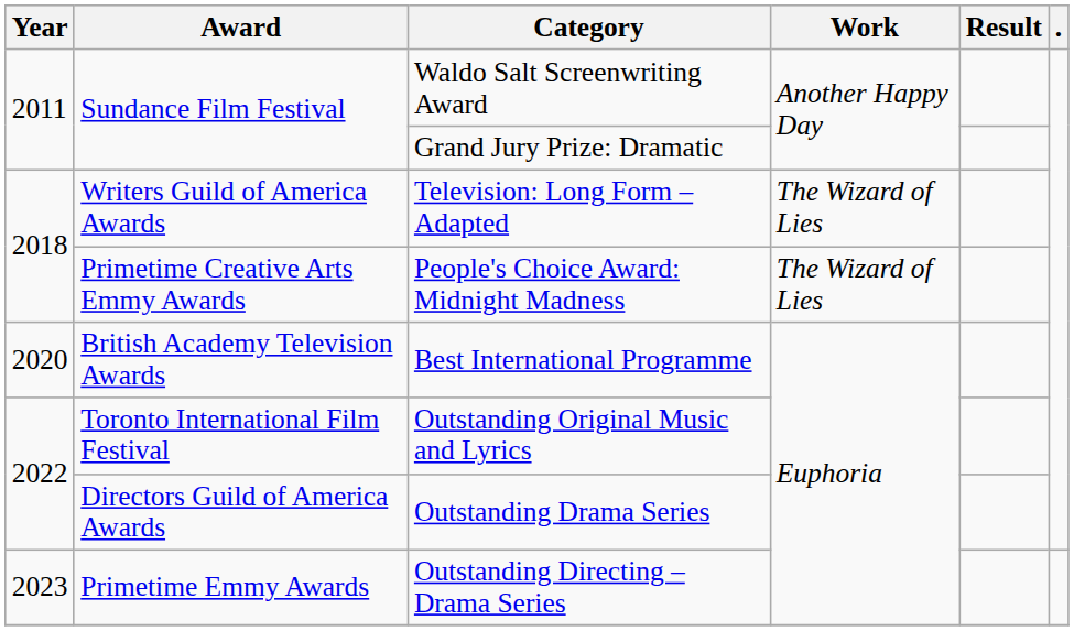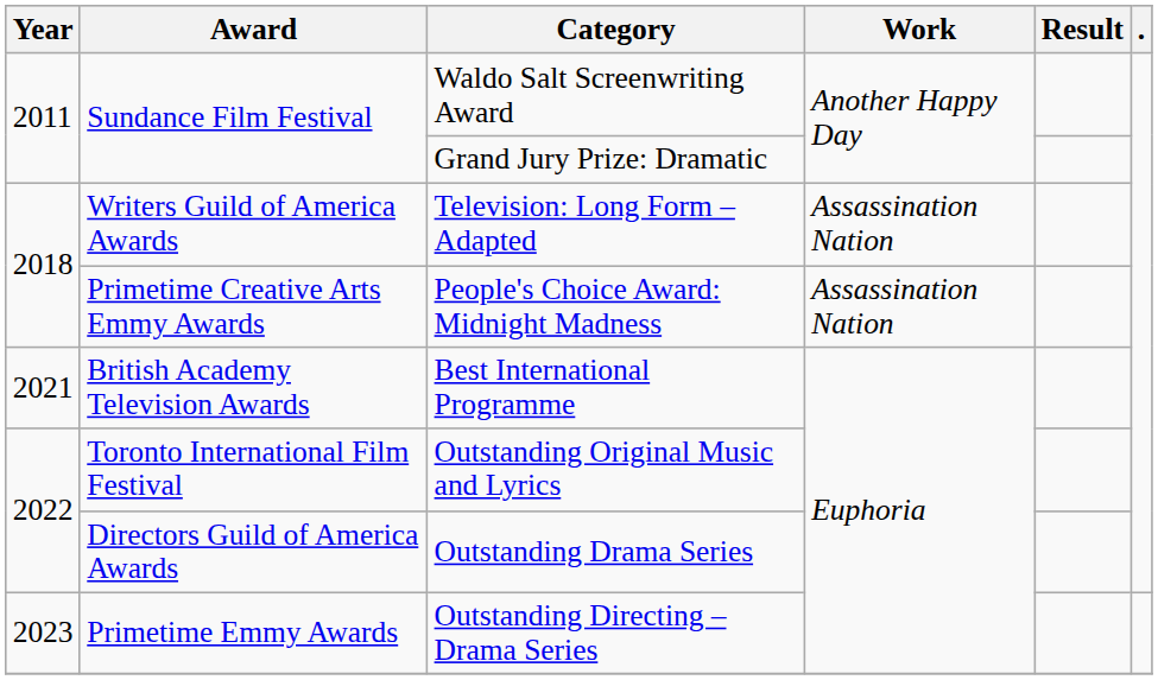 <table class="wikitable">
 <tr>
 <th scope="col">Year</th>
 <th scope="col">Award</th>
 <th scope="col">Category</th>
 <th scope="col">Work</th>
 <th scope="col">Result</th>
 <th scope="col"  class="unsortable">.</th>
 </tr>
 <tr>
 <td rowspan="2">2011</td>
 <td rowspan="2"><a href='#'>Sundance Film Festival</a></td>
 <td>Waldo Salt Screenwriting Award</td>
 <td rowspan="2"><em>Another Happy Day</em></td>
 <td></td>
 <td rowspan="7" style="text-align:center;"></td>
 </tr>
 <tr>
 <td>Grand Jury Prize: Dramatic</td>
 <td></td>
 </tr>
 <tr>
 <td rowspan="2">2018</td>
 <td><a href='#'>Writers Guild of America Awards</a></td>
 <td><a href='#'>Television: Long Form – Adapted</a></td>
-<td><em>The Wizard of Lies</em></td>
+<td><em>Assassination Nation</em></td>
 <td></td>
 </tr>
 <tr>
 <td><a href='#'>Primetime Creative Arts Emmy Awards</a></td>
 <td><a href='#'>People's Choice Award: Midnight Madness</a></td>
-<td><em>The Wizard of Lies</em></td>
+<td><em>Assassination Nation</em></td>
 <td></td>
 </tr>
 <tr>
-<td>2020</td>
+<td>2021</td>
 <td><a href='#'>British Academy Television Awards</a></td>
 <td><a href='#'>Best International Programme</a></td>
 <td rowspan="4"><em>Euphoria</em></td>
 <td></td>
 </tr>
 <tr>
 <td rowspan="2">2022</td>
 <td><a href='#'>Toronto International Film Festival</a></td>
 <td><a href='#'>Outstanding Original Music and Lyrics</a></td>
 <td></td>
 </tr>
 <tr>
 <td><a href='#'>Directors Guild of America Awards</a></td>
 <td><a href='#'>Outstanding Drama Series</a></td>
 <td></td>
 </tr>
 <tr>
 <td>2023</td>
 <td><a href='#'>Primetime Emmy Awards</a></td>
 <td><a href='#'>Outstanding Directing – Drama Series</a></td>
 <td></td>
 <td></td>
 </tr>
 <tr>
 </tr>
 </table>
